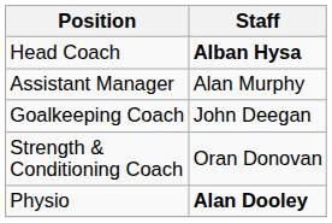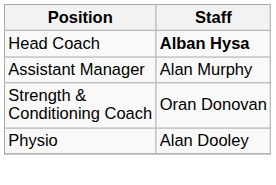 <table class="wikitable" style=max-width:40em;>
 <tr>
 <th>Position</th>
 <th>Staff</th>
 </tr>
 <tr>
 <td>Head Coach</td>
 <td><strong> Alban Hysa</strong></td>
 </tr>
 <tr>
 <td>Assistant Manager</td>
 <td> Alan Murphy</td>
 </tr>
 <tr>
-<td>Goalkeeping Coach</td>
-<td> John Deegan</td>
-</tr>
-<tr>
 <td>Strength &<br> Conditioning Coach</td>
 <td> Oran Donovan</td>
 </tr>
 <tr>
 <td>Physio</td>
-<td><strong> Alan Dooley</strong></td>
+<td> Alan Dooley</td>
 </tr>
 <tr>
 </tr>
 </table>
